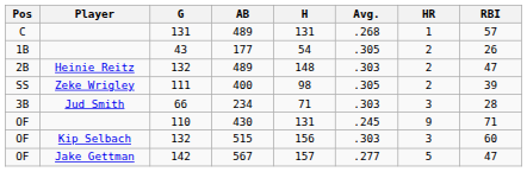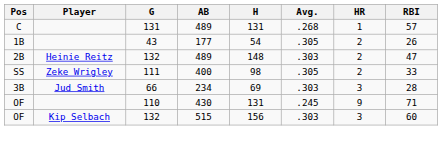 <table class="wikitable sortable">
 <tr>
 <th bgcolor="#DDDDFF" width="5%">Pos</th>
 <th bgcolor="#DDDDFF" width="16%">Player</th>
 <th bgcolor="#DDDDFF" width="9%">G</th>
 <th bgcolor="#DDDDFF" width="9%">AB</th>
 <th bgcolor="#DDDDFF" width="9%">H</th>
 <th bgcolor="#DDDDFF" width="9%">Avg.</th>
 <th bgcolor="#DDDDFF" width="9%">HR</th>
 <th bgcolor="#DDDDFF" width="9%">RBI</th>
 </tr>
 <tr align="center">
 <td>C</td>
 <td></td>
 <td>131</td>
 <td>489</td>
 <td>131</td>
 <td>.268</td>
 <td>1</td>
 <td>57</td>
 </tr>
 <tr align="center">
 <td>1B</td>
 <td></td>
 <td>43</td>
 <td>177</td>
 <td>54</td>
 <td>.305</td>
 <td>2</td>
 <td>26</td>
 </tr>
 <tr align="center">
 <td>2B</td>
 <td><a href='#'>Heinie Reitz</a></td>
 <td>132</td>
 <td>489</td>
 <td>148</td>
 <td>.303</td>
 <td>2</td>
 <td>47</td>
 </tr>
 <tr align=center>
 <td>SS</td>
 <td><a href='#'>Zeke Wrigley</a></td>
 <td>111</td>
 <td>400</td>
 <td>98</td>
 <td>.305</td>
 <td>2</td>
-<td>39</td>
+<td>33</td>
 </tr>
 <tr align=center>
 <td>3B</td>
 <td><a href='#'>Jud Smith</a></td>
 <td>66</td>
 <td>234</td>
-<td>71</td>
+<td>69</td>
 <td>.303</td>
 <td>3</td>
 <td>28</td>
 </tr>
 <tr align=center>
 <td>OF</td>
 <td></td>
 <td>110</td>
 <td>430</td>
 <td>131</td>
 <td>.245</td>
 <td>9</td>
 <td>71</td>
 </tr>
 <tr align="center">
 <td>OF</td>
 <td><a href='#'>Kip Selbach</a></td>
 <td>132</td>
 <td>515</td>
 <td>156</td>
 <td>.303</td>
 <td>3</td>
 <td>60</td>
 </tr>
-<tr align=center>
-<td>OF</td>
-<td><a href='#'>Jake Gettman</a></td>
-<td>142</td>
-<td>567</td>
-<td>157</td>
-<td>.277</td>
-<td>5</td>
-<td>47</td>
-</tr>
 </table>
